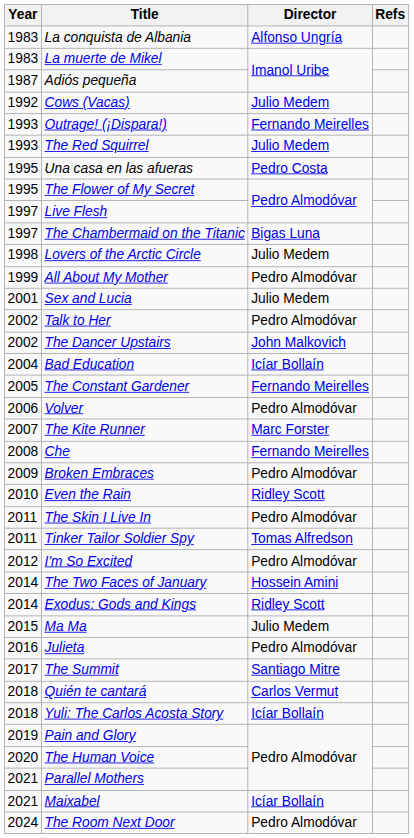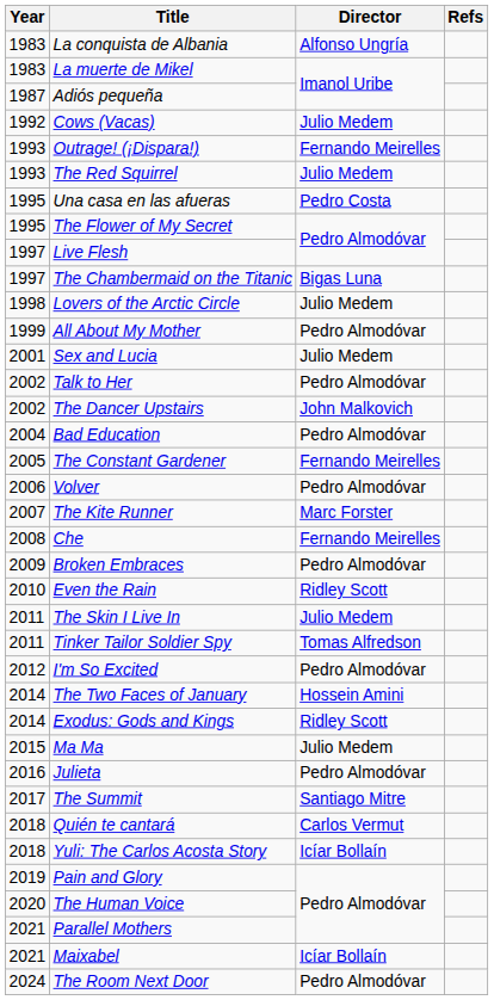 <table class="wikitable sortable">
 <tr>
 <th>Year</th>
 <th>Title</th>
 <th>Director</th>
 <th class=unsortable>Refs</th>
 </tr>
 <tr>
 <td>1983</td>
 <td><em>La conquista de Albania</em></td>
 <td><a href='#'>Alfonso Ungría</a></td>
 <td></td>
 </tr>
 <tr>
 <td>1983</td>
 <td><em><a href='#'>La muerte de Mikel</a></em></td>
 <td rowspan=2><a href='#'>Imanol Uribe</a></td>
 <td></td>
 </tr>
 <tr>
 <td>1987</td>
 <td><em>Adiós pequeña</em></td>
 <td></td>
 </tr>
 <tr>
 <td>1992</td>
 <td><em><a href='#'>Cows (Vacas)</a></em></td>
 <td><a href='#'>Julio Medem</a></td>
 <td></td>
 </tr>
 <tr>
 <td>1993</td>
 <td><em><a href='#'>Outrage! (¡Dispara!)</a></em></td>
 <td><a href='#'>Fernando Meirelles</a></td>
 <td></td>
 </tr>
 <tr>
 <td>1993</td>
 <td><em><a href='#'>The Red Squirrel</a></em></td>
 <td><a href='#'>Julio Medem</a></td>
 <td></td>
 </tr>
 <tr>
 <td>1995</td>
 <td><em>Una casa en las afueras</em></td>
 <td><a href='#'>Pedro Costa</a></td>
 <td></td>
 </tr>
 <tr>
 <td>1995</td>
 <td><em><a href='#'>The Flower of My Secret</a></em></td>
 <td rowspan=2><a href='#'>Pedro Almodóvar</a></td>
 </tr>
 <tr>
 <td>1997</td>
 <td><em><a href='#'>Live Flesh</a></em></td>
 <td></td>
 </tr>
 <tr>
 <td>1997</td>
 <td><em><a href='#'>The Chambermaid on the Titanic</a></em></td>
 <td><a href='#'>Bigas Luna</a></td>
 <td></td>
 </tr>
 <tr>
 <td>1998</td>
 <td><em><a href='#'>Lovers of the Arctic Circle</a></em></td>
 <td>Julio Medem</td>
 <td></td>
 </tr>
 <tr>
 <td>1999</td>
 <td><em><a href='#'>All About My Mother</a></em></td>
 <td>Pedro Almodóvar</td>
 <td></td>
 </tr>
 <tr>
 <td>2001</td>
 <td><em><a href='#'>Sex and Lucia</a></em></td>
 <td>Julio Medem</td>
 <td></td>
 </tr>
 <tr>
 <td>2002</td>
 <td><em><a href='#'>Talk to Her</a></em></td>
 <td>Pedro Almodóvar</td>
 <td></td>
 </tr>
 <tr>
 <td>2002</td>
 <td><em><a href='#'>The Dancer Upstairs</a></em></td>
 <td><a href='#'>John Malkovich</a></td>
 <td></td>
 </tr>
 <tr>
 <td>2004</td>
 <td><em><a href='#'>Bad Education</a></em></td>
-<td><a href='#'>Icíar Bollaín</a></td>
+<td>Pedro Almodóvar</td>
 <td></td>
 </tr>
 <tr>
 <td>2005</td>
 <td><em><a href='#'>The Constant Gardener</a></em></td>
 <td><a href='#'>Fernando Meirelles</a></td>
 <td></td>
 </tr>
 <tr>
 <td>2006</td>
 <td><em><a href='#'>Volver</a></em></td>
 <td>Pedro Almodóvar</td>
 <td></td>
 </tr>
 <tr>
 <td>2007</td>
 <td><em><a href='#'>The Kite Runner</a></em></td>
 <td><a href='#'>Marc Forster</a></td>
 <td></td>
 </tr>
 <tr>
 <td>2008</td>
 <td><em><a href='#'>Che</a></em></td>
 <td><a href='#'>Fernando Meirelles</a></td>
 <td></td>
 </tr>
 <tr>
 <td>2009</td>
 <td><em><a href='#'>Broken Embraces</a></em></td>
 <td>Pedro Almodóvar</td>
 <td></td>
 </tr>
 <tr>
 <td>2010</td>
 <td><em><a href='#'>Even the Rain</a></em></td>
 <td><a href='#'>Ridley Scott</a></td>
 <td></td>
 </tr>
 <tr>
 <td>2011</td>
 <td><em><a href='#'>The Skin I Live In</a></em></td>
-<td>Pedro Almodóvar</td>
+<td><a href='#'>Julio Medem</a></td>
 <td></td>
 </tr>
 <tr>
 <td>2011</td>
 <td><em><a href='#'>Tinker Tailor Soldier Spy</a></em></td>
 <td><a href='#'>Tomas Alfredson</a></td>
 <td></td>
 </tr>
 <tr>
 <td>2012</td>
 <td><em><a href='#'>I'm So Excited</a></em></td>
 <td>Pedro Almodóvar</td>
 <td></td>
 </tr>
 <tr>
 <td>2014</td>
 <td><em><a href='#'>The Two Faces of January</a></em></td>
 <td><a href='#'>Hossein Amini</a></td>
 <td></td>
 </tr>
 <tr>
 <td>2014</td>
 <td><em><a href='#'>Exodus: Gods and Kings</a></em></td>
 <td><a href='#'>Ridley Scott</a></td>
 <td></td>
 </tr>
 <tr>
 <td>2015</td>
 <td><em><a href='#'>Ma Ma</a></em></td>
 <td>Julio Medem</td>
 <td></td>
 </tr>
 <tr>
 <td>2016</td>
 <td><em><a href='#'>Julieta</a></em></td>
 <td>Pedro Almodóvar</td>
 <td></td>
 </tr>
 <tr>
 <td>2017</td>
 <td><em><a href='#'>The Summit</a></em></td>
 <td><a href='#'>Santiago Mitre</a></td>
 <td></td>
 </tr>
 <tr>
 <td>2018</td>
 <td><em><a href='#'>Quién te cantará</a></em></td>
 <td><a href='#'>Carlos Vermut</a></td>
 <td></td>
 </tr>
 <tr>
 <td>2018</td>
 <td><em><a href='#'>Yuli: The Carlos Acosta Story</a></em></td>
 <td><a href='#'>Icíar Bollaín</a></td>
 <td></td>
 </tr>
 <tr>
 <td>2019</td>
 <td><em><a href='#'>Pain and Glory</a></em></td>
 <td rowspan=3>Pedro Almodóvar</td>
 </tr>
 <tr>
 <td>2020</td>
 <td><em><a href='#'>The Human Voice</a></em></td>
 <td></td>
 </tr>
 <tr>
 <td>2021</td>
 <td><em><a href='#'>Parallel Mothers</a></em></td>
 <td></td>
 </tr>
 <tr>
 <td>2021</td>
 <td><em><a href='#'>Maixabel</a></em></td>
 <td><a href='#'>Icíar Bollaín</a></td>
 <td></td>
 </tr>
 <tr>
 <td>2024</td>
 <td><em><a href='#'>The Room Next Door</a></em></td>
 <td>Pedro Almodóvar</td>
 <td></td>
 </tr>
 </table>
